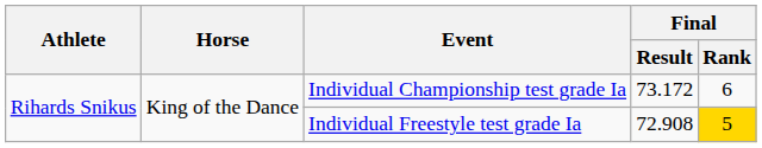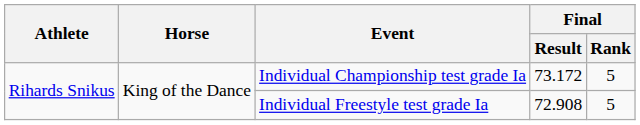 <table class=wikitable style="font-size:90%">
 <tr>
 <th rowspan="2">Athlete</th>
 <th rowspan="2">Horse</th>
 <th rowspan="2">Event</th>
 <th colspan="2">Final</th>
 </tr>
 <tr>
 <th>Result</th>
 <th>Rank</th>
 </tr>
 <tr>
 <td rowspan="2"><a href='#'>Rihards Snikus</a></td>
 <td rowspan="2">King of the Dance</td>
 <td><a href='#'>Individual Championship test grade Ia</a></td>
 <td align=center>73.172</td>
-<td align=center>6</td>
+<td align=center>5</td>
 </tr>
 <tr>
 <td><a href='#'>Individual Freestyle test grade Ia</a></td>
 <td align=center>72.908</td>
-<td align=center style="background: gold;">5</td>
+<td align=center>5</td>
 </tr>
 </table>
